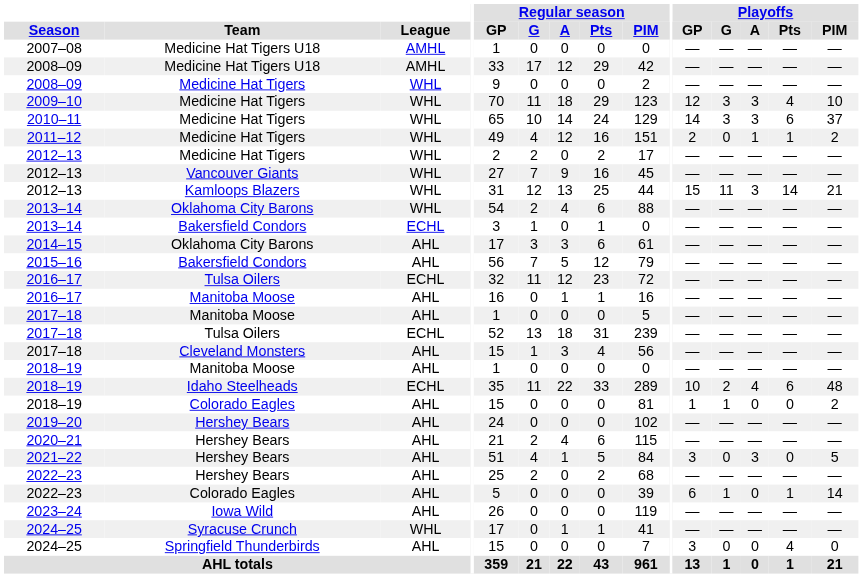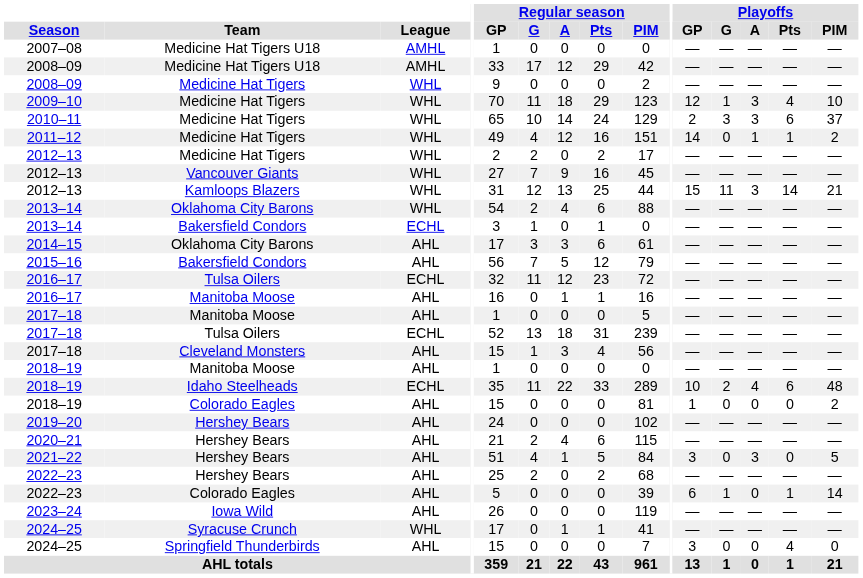 <table border="0" cellpadding="1" cellspacing="0" style="text-align:center; width:60em">
 <tr bgcolor="#e0e0e0">
 <th colspan="3"  bgcolor="#ffffff"></th>
 <th rowspan="100" bgcolor="#ffffff"></th>
 <th colspan="5"><a href='#'>Regular season</a></th>
 <th rowspan="100" bgcolor="#ffffff"></th>
 <th colspan="5"><a href='#'>Playoffs</a></th>
 </tr>
 <tr bgcolor="#e0e0e0">
 <th><a href='#'>Season</a></th>
 <th>Team</th>
 <th>League</th>
 <th>GP</th>
 <th><a href='#'>G</a></th>
 <th><a href='#'>A</a></th>
 <th><a href='#'>Pts</a></th>
 <th><a href='#'>PIM</a></th>
 <th>GP</th>
 <th>G</th>
 <th>A</th>
 <th>Pts</th>
 <th>PIM</th>
 </tr>
 <tr>
 <td>2007–08</td>
 <td>Medicine Hat Tigers U18</td>
 <td><a href='#'>AMHL</a></td>
 <td>1</td>
 <td>0</td>
 <td>0</td>
 <td>0</td>
 <td>0</td>
 <td>—</td>
 <td>—</td>
 <td>—</td>
 <td>—</td>
 <td>—</td>
 </tr>
 <tr bgcolor="#f0f0f0">
 <td>2008–09</td>
 <td>Medicine Hat Tigers U18</td>
 <td>AMHL</td>
 <td>33</td>
 <td>17</td>
 <td>12</td>
 <td>29</td>
 <td>42</td>
 <td>—</td>
 <td>—</td>
 <td>—</td>
 <td>—</td>
 <td>—</td>
 </tr>
 <tr>
 <td><a href='#'>2008–09</a></td>
 <td><a href='#'>Medicine Hat Tigers</a></td>
 <td><a href='#'>WHL</a></td>
 <td>9</td>
 <td>0</td>
 <td>0</td>
 <td>0</td>
 <td>2</td>
 <td>—</td>
 <td>—</td>
 <td>—</td>
 <td>—</td>
 <td>—</td>
 </tr>
 <tr bgcolor="#f0f0f0">
 <td><a href='#'>2009–10</a></td>
 <td>Medicine Hat Tigers</td>
 <td>WHL</td>
 <td>70</td>
 <td>11</td>
 <td>18</td>
 <td>29</td>
 <td>123</td>
 <td>12</td>
-<td>3</td>
+<td>1</td>
 <td>3</td>
 <td>4</td>
 <td>10</td>
 </tr>
 <tr>
 <td><a href='#'>2010–11</a></td>
 <td>Medicine Hat Tigers</td>
 <td>WHL</td>
 <td>65</td>
 <td>10</td>
 <td>14</td>
 <td>24</td>
 <td>129</td>
-<td>14</td>
+<td>2</td>
 <td>3</td>
 <td>3</td>
 <td>6</td>
 <td>37</td>
 </tr>
 <tr bgcolor="#f0f0f0">
 <td><a href='#'>2011–12</a></td>
 <td>Medicine Hat Tigers</td>
 <td>WHL</td>
 <td>49</td>
 <td>4</td>
 <td>12</td>
 <td>16</td>
 <td>151</td>
-<td>2</td>
+<td>14</td>
 <td>0</td>
 <td>1</td>
 <td>1</td>
 <td>2</td>
 </tr>
 <tr>
 <td><a href='#'>2012–13</a></td>
 <td>Medicine Hat Tigers</td>
 <td>WHL</td>
 <td>2</td>
 <td>2</td>
 <td>0</td>
 <td>2</td>
 <td>17</td>
 <td>—</td>
 <td>—</td>
 <td>—</td>
 <td>—</td>
 <td>—</td>
 </tr>
 <tr bgcolor="#f0f0f0">
 <td>2012–13</td>
 <td><a href='#'>Vancouver Giants</a></td>
 <td>WHL</td>
 <td>27</td>
 <td>7</td>
 <td>9</td>
 <td>16</td>
 <td>45</td>
 <td>—</td>
 <td>—</td>
 <td>—</td>
 <td>—</td>
 <td>—</td>
 </tr>
 <tr>
 <td>2012–13</td>
 <td><a href='#'>Kamloops Blazers</a></td>
 <td>WHL</td>
 <td>31</td>
 <td>12</td>
 <td>13</td>
 <td>25</td>
 <td>44</td>
 <td>15</td>
 <td>11</td>
 <td>3</td>
 <td>14</td>
 <td>21</td>
 </tr>
 <tr bgcolor="#f0f0f0">
 <td><a href='#'>2013–14</a></td>
 <td><a href='#'>Oklahoma City Barons</a></td>
 <td>WHL</td>
 <td>54</td>
 <td>2</td>
 <td>4</td>
 <td>6</td>
 <td>88</td>
 <td>—</td>
 <td>—</td>
 <td>—</td>
 <td>—</td>
 <td>—</td>
 </tr>
 <tr>
 <td><a href='#'>2013–14</a></td>
 <td><a href='#'>Bakersfield Condors</a></td>
 <td><a href='#'>ECHL</a></td>
 <td>3</td>
 <td>1</td>
 <td>0</td>
 <td>1</td>
 <td>0</td>
 <td>—</td>
 <td>—</td>
 <td>—</td>
 <td>—</td>
 <td>—</td>
 </tr>
 <tr bgcolor="#f0f0f0">
 <td><a href='#'>2014–15</a></td>
 <td>Oklahoma City Barons</td>
 <td>AHL</td>
 <td>17</td>
 <td>3</td>
 <td>3</td>
 <td>6</td>
 <td>61</td>
 <td>—</td>
 <td>—</td>
 <td>—</td>
 <td>—</td>
 <td>—</td>
 </tr>
 <tr>
 <td><a href='#'>2015–16</a></td>
 <td><a href='#'>Bakersfield Condors</a></td>
 <td>AHL</td>
 <td>56</td>
 <td>7</td>
 <td>5</td>
 <td>12</td>
 <td>79</td>
 <td>—</td>
 <td>—</td>
 <td>—</td>
 <td>—</td>
 <td>—</td>
 </tr>
 <tr bgcolor="#f0f0f0">
 <td><a href='#'>2016–17</a></td>
 <td><a href='#'>Tulsa Oilers</a></td>
 <td>ECHL</td>
 <td>32</td>
 <td>11</td>
 <td>12</td>
 <td>23</td>
 <td>72</td>
 <td>—</td>
 <td>—</td>
 <td>—</td>
 <td>—</td>
 <td>—</td>
 </tr>
 <tr>
 <td><a href='#'>2016–17</a></td>
 <td><a href='#'>Manitoba Moose</a></td>
 <td>AHL</td>
 <td>16</td>
 <td>0</td>
 <td>1</td>
 <td>1</td>
 <td>16</td>
 <td>—</td>
 <td>—</td>
 <td>—</td>
 <td>—</td>
 <td>—</td>
 </tr>
 <tr bgcolor="#f0f0f0">
 <td><a href='#'>2017–18</a></td>
 <td>Manitoba Moose</td>
 <td>AHL</td>
 <td>1</td>
 <td>0</td>
 <td>0</td>
 <td>0</td>
 <td>5</td>
 <td>—</td>
 <td>—</td>
 <td>—</td>
 <td>—</td>
 <td>—</td>
 </tr>
 <tr>
 <td><a href='#'>2017–18</a></td>
 <td>Tulsa Oilers</td>
 <td>ECHL</td>
 <td>52</td>
 <td>13</td>
 <td>18</td>
 <td>31</td>
 <td>239</td>
 <td>—</td>
 <td>—</td>
 <td>—</td>
 <td>—</td>
 <td>—</td>
 </tr>
 <tr bgcolor="#f0f0f0">
 <td>2017–18</td>
 <td><a href='#'>Cleveland Monsters</a></td>
 <td>AHL</td>
 <td>15</td>
 <td>1</td>
 <td>3</td>
 <td>4</td>
 <td>56</td>
 <td>—</td>
 <td>—</td>
 <td>—</td>
 <td>—</td>
 <td>—</td>
 </tr>
 <tr>
 <td><a href='#'>2018–19</a></td>
 <td>Manitoba Moose</td>
 <td>AHL</td>
 <td>1</td>
 <td>0</td>
 <td>0</td>
 <td>0</td>
 <td>0</td>
 <td>—</td>
 <td>—</td>
 <td>—</td>
 <td>—</td>
 <td>—</td>
 </tr>
 <tr bgcolor="#f0f0f0">
 <td><a href='#'>2018–19</a></td>
 <td><a href='#'>Idaho Steelheads</a></td>
 <td>ECHL</td>
 <td>35</td>
 <td>11</td>
 <td>22</td>
 <td>33</td>
 <td>289</td>
 <td>10</td>
 <td>2</td>
 <td>4</td>
 <td>6</td>
 <td>48</td>
 </tr>
 <tr>
 <td>2018–19</td>
 <td><a href='#'>Colorado Eagles</a></td>
 <td>AHL</td>
 <td>15</td>
 <td>0</td>
 <td>0</td>
 <td>0</td>
 <td>81</td>
 <td>1</td>
-<td>1</td>
+<td>0</td>
 <td>0</td>
 <td>0</td>
 <td>2</td>
 </tr>
 <tr bgcolor="#f0f0f0">
 <td><a href='#'>2019–20</a></td>
 <td><a href='#'>Hershey Bears</a></td>
 <td>AHL</td>
 <td>24</td>
 <td>0</td>
 <td>0</td>
 <td>0</td>
 <td>102</td>
 <td>—</td>
 <td>—</td>
 <td>—</td>
 <td>—</td>
 <td>—</td>
 </tr>
 <tr>
 <td><a href='#'>2020–21</a></td>
 <td>Hershey Bears</td>
 <td>AHL</td>
 <td>21</td>
 <td>2</td>
 <td>4</td>
 <td>6</td>
 <td>115</td>
 <td>—</td>
 <td>—</td>
 <td>—</td>
 <td>—</td>
 <td>—</td>
 </tr>
 <tr bgcolor="#f0f0f0">
 <td><a href='#'>2021–22</a></td>
 <td>Hershey Bears</td>
 <td>AHL</td>
 <td>51</td>
 <td>4</td>
 <td>1</td>
 <td>5</td>
 <td>84</td>
 <td>3</td>
 <td>0</td>
 <td>3</td>
 <td>0</td>
 <td>5</td>
 </tr>
 <tr>
 <td><a href='#'>2022–23</a></td>
 <td>Hershey Bears</td>
 <td>AHL</td>
 <td>25</td>
 <td>2</td>
 <td>0</td>
 <td>2</td>
 <td>68</td>
 <td>—</td>
 <td>—</td>
 <td>—</td>
 <td>—</td>
 <td>—</td>
 </tr>
 <tr bgcolor="#f0f0f0">
 <td>2022–23</td>
 <td>Colorado Eagles</td>
 <td>AHL</td>
 <td>5</td>
 <td>0</td>
 <td>0</td>
 <td>0</td>
 <td>39</td>
 <td>6</td>
 <td>1</td>
 <td>0</td>
 <td>1</td>
 <td>14</td>
 </tr>
 <tr>
 <td><a href='#'>2023–24</a></td>
 <td><a href='#'>Iowa Wild</a></td>
 <td>AHL</td>
 <td>26</td>
 <td>0</td>
 <td>0</td>
 <td>0</td>
 <td>119</td>
 <td>—</td>
 <td>—</td>
 <td>—</td>
 <td>—</td>
 <td>—</td>
 </tr>
 <tr bgcolor="#f0f0f0">
 <td><a href='#'>2024–25</a></td>
 <td><a href='#'>Syracuse Crunch</a></td>
 <td>WHL</td>
 <td>17</td>
 <td>0</td>
 <td>1</td>
 <td>1</td>
 <td>41</td>
 <td>—</td>
 <td>—</td>
 <td>—</td>
 <td>—</td>
 <td>—</td>
 </tr>
 <tr>
 <td>2024–25</td>
 <td><a href='#'>Springfield Thunderbirds</a></td>
 <td>AHL</td>
 <td>15</td>
 <td>0</td>
 <td>0</td>
 <td>0</td>
 <td>7</td>
 <td>3</td>
 <td>0</td>
 <td>0</td>
 <td>4</td>
 <td>0</td>
 </tr>
 <tr bgcolor="#e0e0e0">
 <th colspan="3">AHL totals</th>
 <th>359</th>
 <th>21</th>
 <th>22</th>
 <th>43</th>
 <th>961</th>
 <th>13</th>
 <th>1</th>
 <th>0</th>
 <th>1</th>
 <th>21</th>
 </tr>
 </table>
